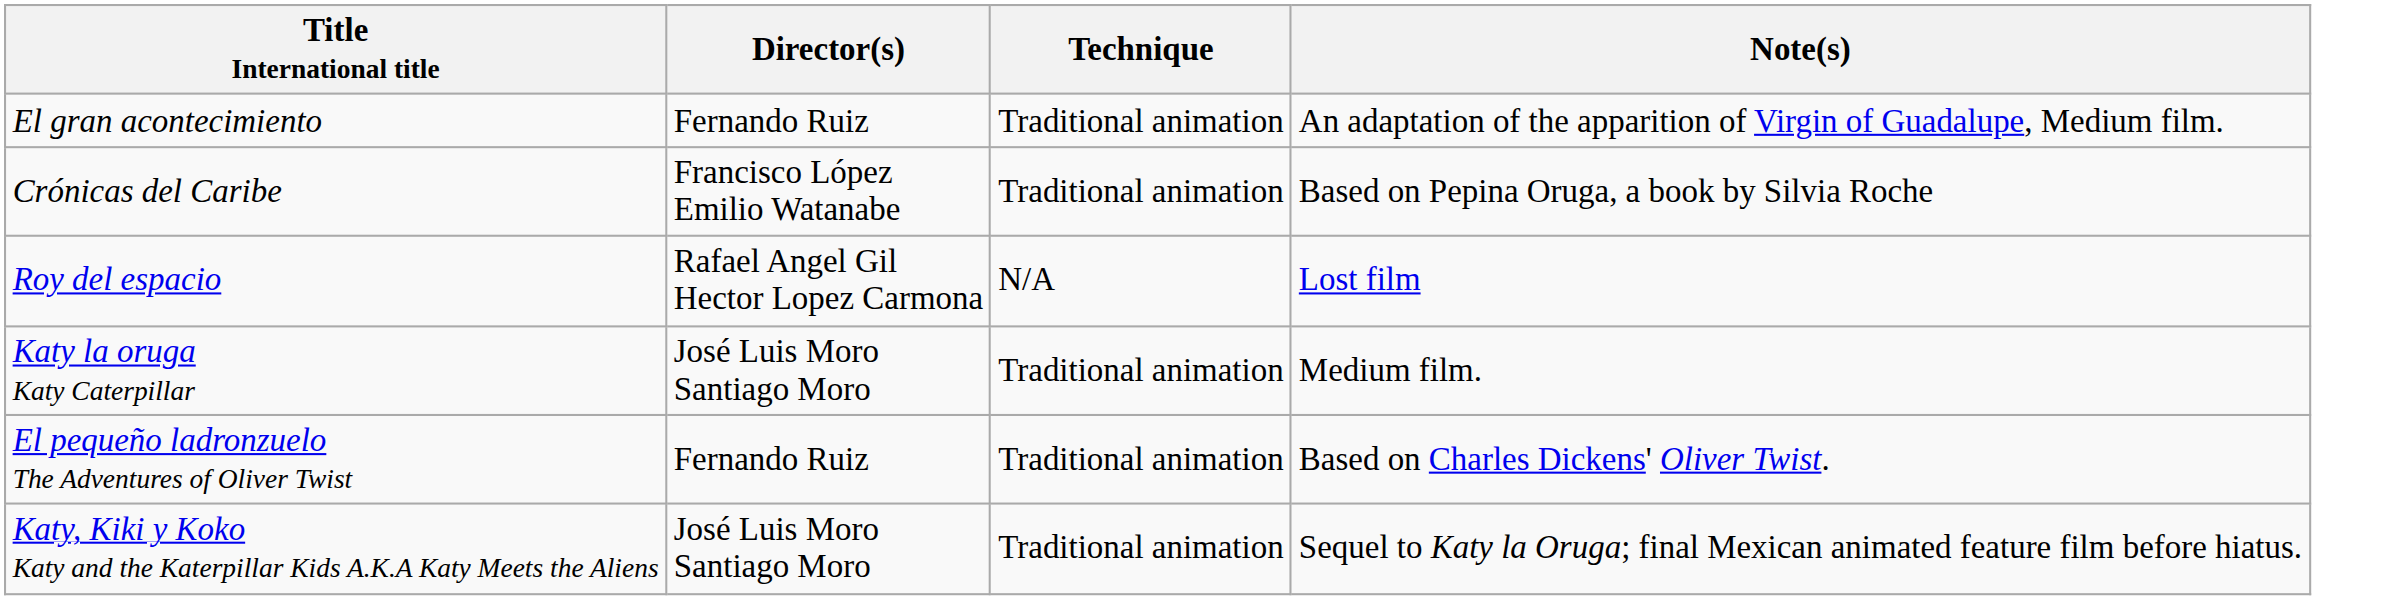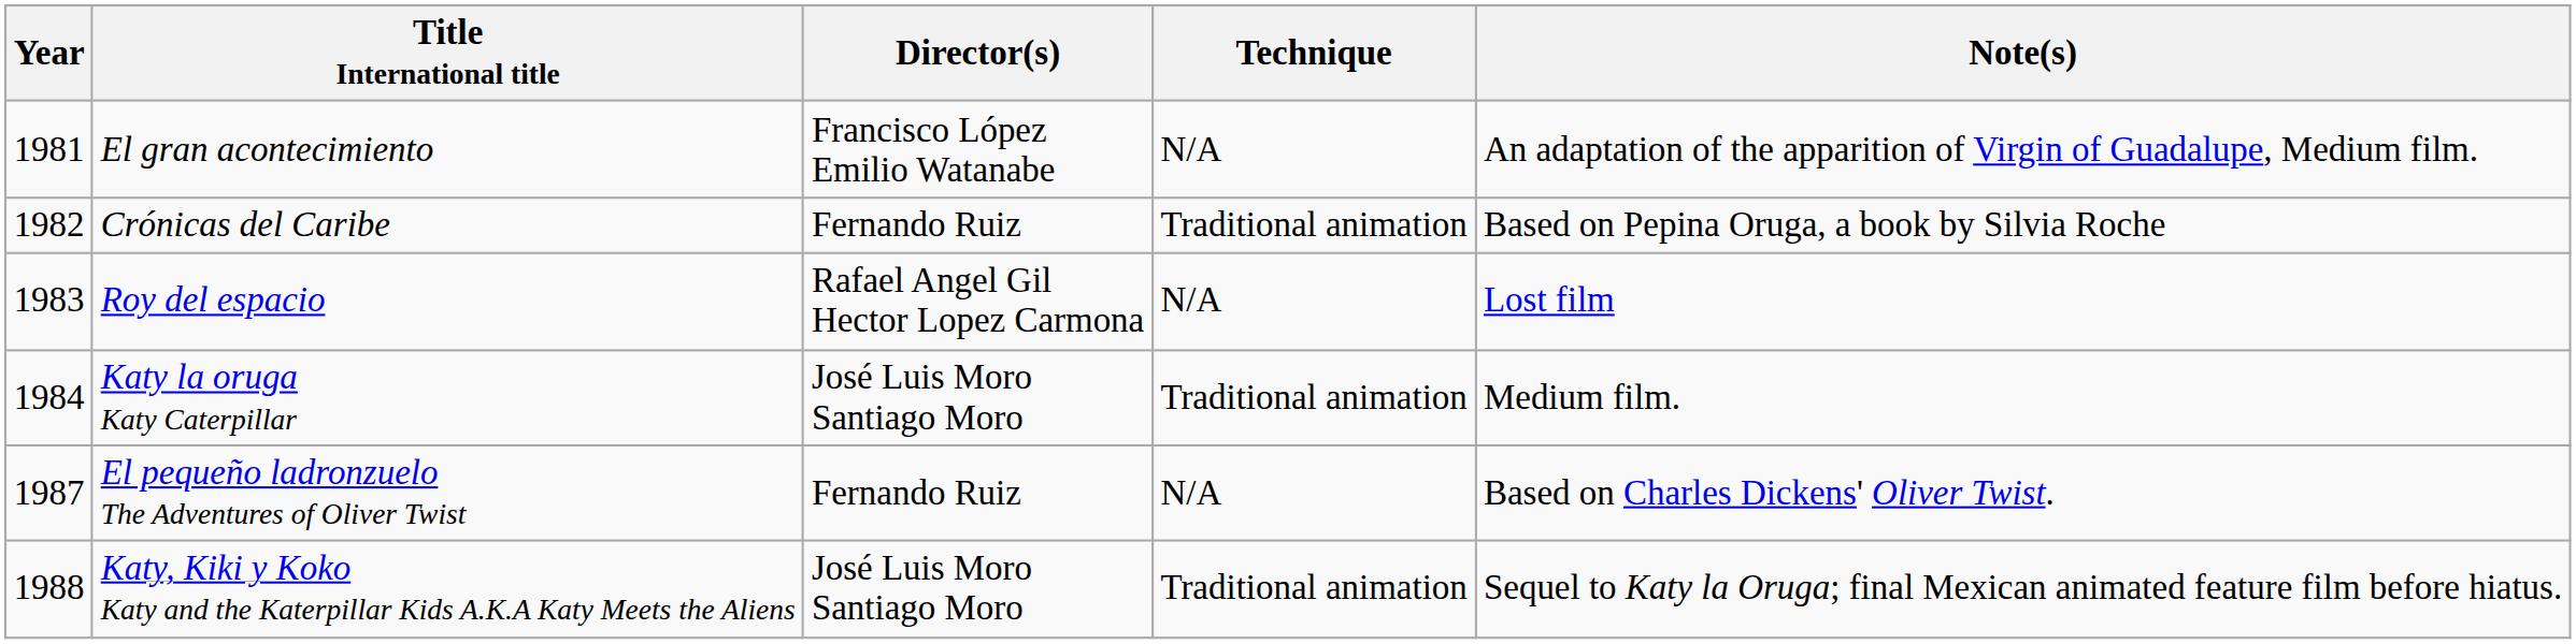 <table class="wikitable sortable">
 <tr>
+<th>Year</th>
 <th>Title<br><small>International title</small></th>
 <th>Director(s)</th>
 <th>Technique</th>
 <th>Note(s)</th>
 </tr>
 <tr>
+<td>1981</td>
 <td><em>El gran acontecimiento</em></td>
-<td>Fernando Ruiz</td>
-<td>Traditional animation</td>
+<td>Francisco López<br>Emilio Watanabe</td>
+<td>N/A</td>
 <td>An adaptation of the apparition of <a href='#'>Virgin of Guadalupe</a>, Medium film.</td>
 </tr>
 <tr>
+<td>1982</td>
 <td><em>Crónicas del Caribe</em></td>
-<td>Francisco López<br>Emilio Watanabe</td>
+<td>Fernando Ruiz</td>
 <td>Traditional animation</td>
 <td>Based on Pepina Oruga, a book by Silvia Roche</td>
 </tr>
 <tr>
+<td>1983</td>
 <td><em><a href='#'>Roy del espacio</a></em></td>
 <td>Rafael Angel Gil<br>Hector Lopez Carmona</td>
 <td>N/A</td>
 <td><a href='#'>Lost film</a></td>
 </tr>
 <tr>
+<td>1984</td>
 <td><em><a href='#'>Katy la oruga</a></em><br><small><em>Katy Caterpillar</em></small></td>
 <td>José Luis Moro<br>Santiago Moro</td>
 <td>Traditional animation</td>
 <td>Medium film.</td>
 </tr>
 <tr>
+<td>1987</td>
 <td><em><a href='#'>El pequeño ladronzuelo</a></em><br><small><em>The Adventures of Oliver Twist</em></small></td>
 <td>Fernando Ruiz</td>
-<td>Traditional animation</td>
+<td>N/A</td>
 <td>Based on <a href='#'>Charles Dickens</a>' <em><a href='#'>Oliver Twist</a></em>.</td>
 </tr>
 <tr>
+<td>1988</td>
 <td><em><a href='#'>Katy, Kiki y Koko</a></em><br><small><em>Katy and the Katerpillar Kids A.K.A Katy Meets the Aliens</em></small></td>
 <td>José Luis Moro<br>Santiago Moro</td>
 <td>Traditional animation</td>
 <td>Sequel to <em>Katy la Oruga</em>; final Mexican animated feature film before hiatus.</td>
 </tr>
 </table>
